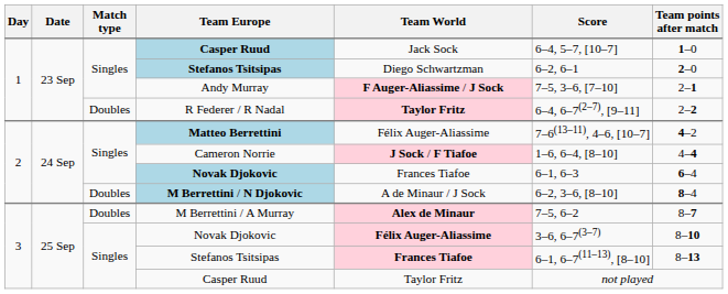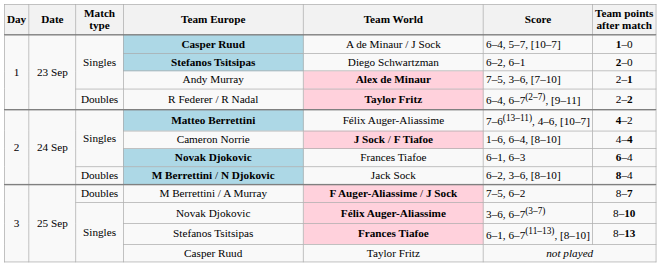 <table class="wikitable nowrap" style="text-align:center">
 <tr>
 <th>Day</th>
 <th width=60>Date</th>
 <th width=60>Match <br> type</th>
 <th width=250> Team Europe</th>
 <th width=250> Team World</th>
 <th>Score</th>
 <th>Team points<br>after match</th>
 </tr>
 <tr style="border-top:2px solid gray;">
 <td rowspan=4>1</td>
 <td rowspan=4>23 Sep</td>
 <td rowspan=3>Singles</td>
 <td bgcolor=lightblue> <strong>Casper Ruud</strong></td>
-<td> Jack Sock</td>
+<td> A de Minaur /  J Sock</td>
 <td style="text-align:left">6–4, 5–7, [10–7]</td>
 <td><strong>1</strong>–0</td>
 </tr>
 <tr>
 <td bgcolor=lightblue> <strong>Stefanos Tsitsipas</strong></td>
 <td> Diego Schwartzman</td>
 <td style="text-align:left">6–2, 6–1</td>
 <td><strong>2</strong>–0</td>
 </tr>
 <tr>
 <td> Andy Murray</td>
-<td bgcolor="ffd1dc"><strong> F Auger-Aliassime</strong> / <strong> J Sock</strong></td>
+<td bgcolor="ffd1dc"> <strong>Alex de Minaur</strong></td>
 <td style="text-align:left">7–5, 3–6, [7–10]</td>
 <td>2–<strong>1</strong></td>
 </tr>
 <tr>
 <td>Doubles</td>
 <td> R Federer /  R Nadal</td>
 <td bgcolor="ffd1dc"> <strong>Taylor Fritz</strong></td>
 <td style="text-align:left">6–4, 6–7<sup>(2–7)</sup>, [9–11]</td>
 <td>2–<strong>2</strong></td>
 </tr>
 <tr style="border-top:2px solid gray;">
 <td rowspan=4>2</td>
 <td rowspan=4>24 Sep</td>
 <td rowspan=3>Singles</td>
 <td bgcolor=lightblue> <strong>Matteo Berrettini</strong></td>
 <td> Félix Auger-Aliassime</td>
 <td style="text-align:left">7–6<sup>(13–11)</sup>, 4–6, [10–7]</td>
 <td><strong>4</strong>–2</td>
 </tr>
 <tr>
 <td> Cameron Norrie</td>
 <td bgcolor="ffd1dc"> <strong>J Sock</strong> /  <strong>F Tiafoe</strong></td>
 <td style="text-align:left">1–6, 6–4, [8–10]</td>
 <td>4–<strong>4</strong></td>
 </tr>
 <tr>
 <td bgcolor=lightblue> <strong>Novak Djokovic</strong></td>
 <td> Frances Tiafoe</td>
 <td style="text-align:left">6–1, 6–3</td>
 <td><strong>6</strong>–4</td>
 </tr>
 <tr>
 <td>Doubles</td>
 <td bgcolor=lightblue> <strong>M Berrettini</strong> /  <strong>N Djokovic</strong></td>
-<td> A de Minaur /  J Sock</td>
+<td> Jack Sock</td>
 <td style="text-align:left">6–2, 3–6, [8–10]</td>
 <td><strong>8</strong>–4</td>
 </tr>
 <tr style="border-top:2px solid gray;">
 <td rowspan=4>3</td>
 <td rowspan=4>25 Sep</td>
 <td>Doubles</td>
 <td> M Berrettini /  A Murray</td>
-<td bgcolor="ffd1dc"> <strong>Alex de Minaur</strong></td>
+<td bgcolor="ffd1dc"><strong> F Auger-Aliassime</strong> / <strong> J Sock</strong></td>
 <td style="text-align:left">7–5, 6–2</td>
 <td>8–<strong>7</strong></td>
 </tr>
 <tr>
 <td rowspan=3>Singles</td>
 <td> Novak Djokovic</td>
 <td bgcolor="ffd1dc"> <strong> Félix Auger-Aliassime</strong></td>
 <td style="text-align:left">3–6, 6–7<sup>(3–7)</sup></td>
 <td>8–<strong>10</strong></td>
 </tr>
 <tr>
 <td> Stefanos Tsitsipas</td>
 <td bgcolor="ffd1dc"> <strong>Frances Tiafoe</strong></td>
 <td style="text-align:left">6–1, 6–7<sup>(11–13)</sup>, [8–10]</td>
 <td>8–<strong>13</strong></td>
 </tr>
 <tr>
 <td> Casper Ruud</td>
 <td> Taylor Fritz</td>
 <td colspan=2><em>not played</em></td>
 </tr>
 </table>
